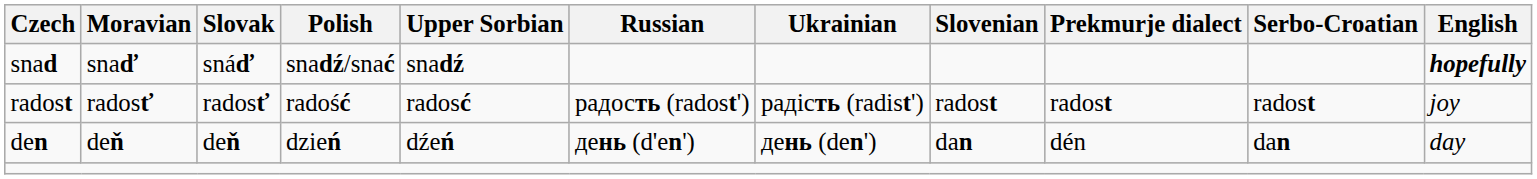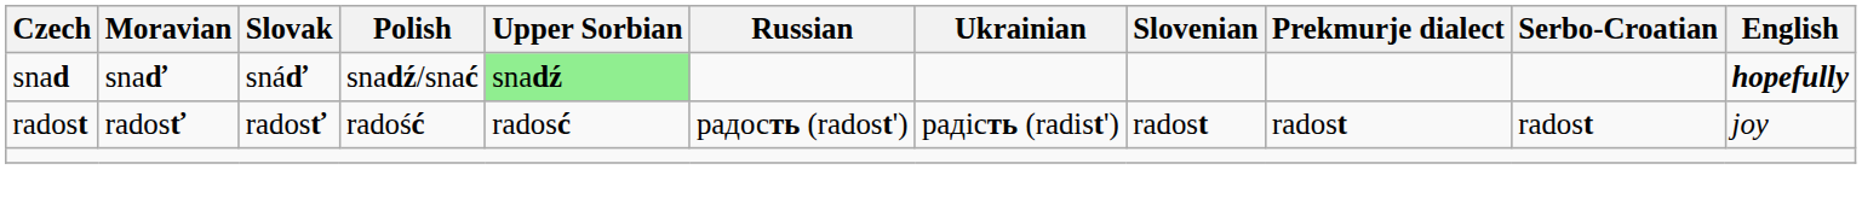 <table class="wikitable">
 <tr>
 <th>Czech</th>
 <th>Moravian</th>
 <th>Slovak</th>
 <th>Polish</th>
 <th>Upper Sorbian</th>
 <th>Russian</th>
 <th>Ukrainian</th>
 <th>Slovenian</th>
 <th>Prekmurje dialect</th>
 <th>Serbo-Croatian</th>
 <th>English</th>
 </tr>
 <tr>
 <td>sna<strong>d</strong></td>
 <td>sna<strong>ď</strong></td>
 <td>sná<strong>ď</strong></td>
 <td>sna<strong>dź</strong>/sna<strong>ć</strong></td>
-<td>sna<strong>dź</strong></td>
+<td style="background: lightgreen;">sna<strong>dź</strong></td>
 <td></td>
 <td></td>
 <td></td>
 <td></td>
 <td></td>
 <td><strong><em>hopefully</em></strong></td>
 </tr>
 <tr>
 <td>rados<strong>t</strong></td>
 <td>rados<strong>ť</strong></td>
 <td>rados<strong>ť</strong></td>
 <td>radoś<strong>ć</strong></td>
 <td>rados<strong>ć</strong></td>
 <td>радос<strong>ть</strong> (rados<strong>t</strong>')</td>
 <td>радіс<strong>ть</strong> (radis<strong>t</strong>')</td>
 <td>rados<strong>t</strong></td>
 <td>rados<strong>t</strong></td>
 <td>rados<strong>t</strong></td>
 <td><em>joy</em></td>
 </tr>
 <tr>
-<td>de<strong>n</strong></td>
-<td>de<strong>ň</strong></td>
-<td>de<strong>ň</strong></td>
-<td>dzie<strong>ń</strong></td>
-<td>dźe<strong>ń</strong></td>
-<td>де<strong>нь</strong> (d'e<strong>n</strong>')</td>
-<td>де<strong>нь</strong> (de<strong>n</strong>')</td>
-<td>da<strong>n</strong></td>
-<td>dén</td>
-<td>da<strong>n</strong></td>
-<td><em>day</em></td>
-</tr>
-<tr>
 <td colspan="11"></td>
 </tr>
 </table>
